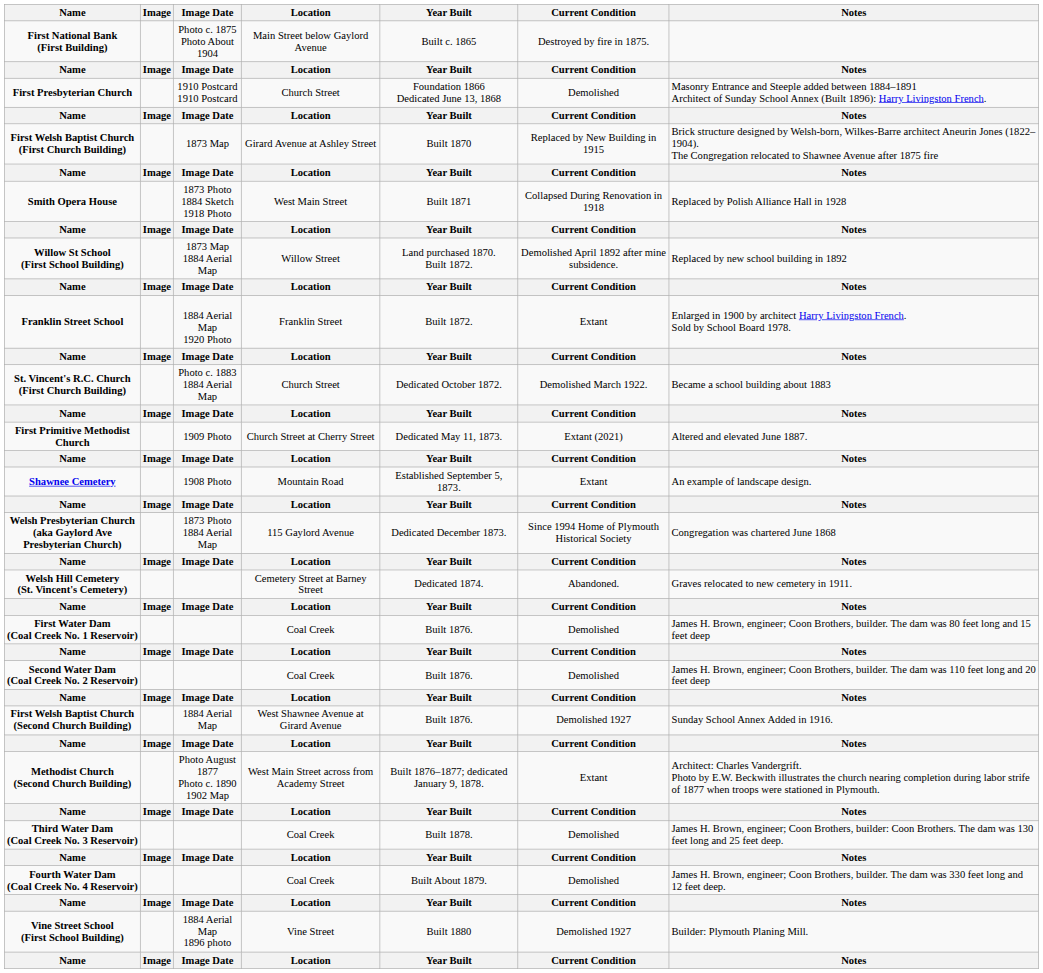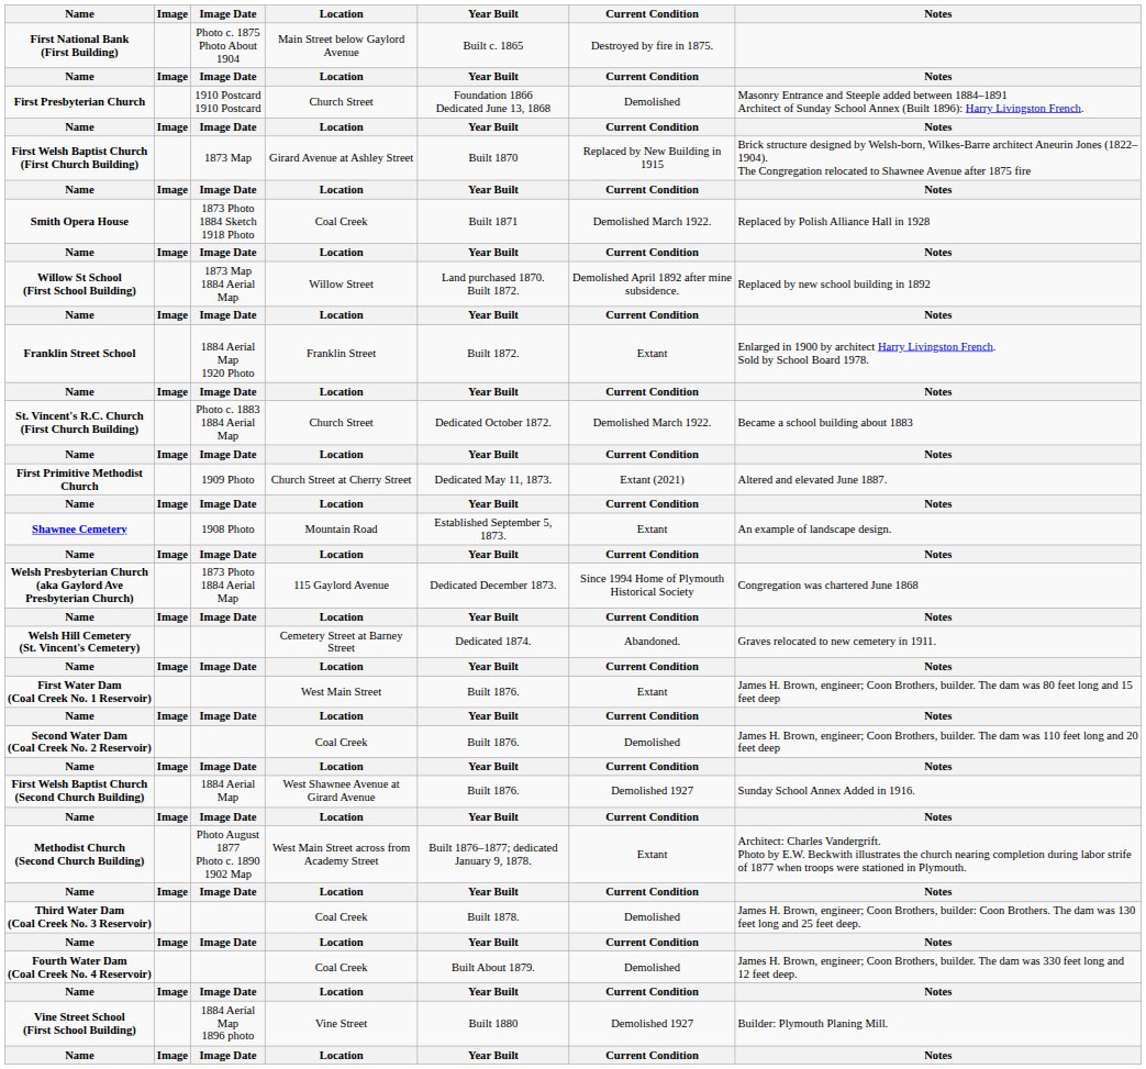 <table class="wikitable sortable">
 <tr>
 <th class="unsortable">Name</th>
 <th class="unsortable">Image</th>
 <th class="unsortable">Image Date</th>
 <th class="unsortable">Location</th>
 <th class="unsortable">Year Built</th>
 <th class="unsortable">Current Condition</th>
 <th class="unsortable">Notes</th>
 </tr>
 <tr>
 <td align=center><strong>First National Bank</strong><br><strong>(First Building)</strong></td>
 <td><br></td>
 <td align=center>Photo c. 1875<br>Photo About 1904</td>
 <td align=center>Main Street below Gaylord Avenue</td>
 <td align=center>Built c. 1865</td>
 <td align=center>Destroyed by fire in 1875.</td>
 <td align=left></td>
 </tr>
 <tr>
 <th class="unsortable">Name</th>
 <th class="unsortable">Image</th>
 <th class="unsortable">Image Date</th>
 <th class="unsortable">Location</th>
 <th class="unsortable">Year Built</th>
 <th class="unsortable">Current Condition</th>
 <th class="unsortable">Notes</th>
 </tr>
 <tr>
 <td align=center><strong>First Presbyterian Church</strong></td>
 <td><br></td>
 <td align=center>1910 Postcard<br>1910 Postcard</td>
 <td align=center>Church Street</td>
 <td align=center>Foundation 1866<br>Dedicated June 13, 1868</td>
 <td align=center>Demolished</td>
 <td align=left>Masonry Entrance and Steeple added between 1884–1891<br>Architect of Sunday School Annex (Built 1896): <a href='#'>Harry Livingston French</a>.</td>
 </tr>
 <tr>
 <th class="unsortable">Name</th>
 <th class="unsortable">Image</th>
 <th class="unsortable">Image Date</th>
 <th class="unsortable">Location</th>
 <th class="unsortable">Year Built</th>
 <th class="unsortable">Current Condition</th>
 <th class="unsortable">Notes</th>
 </tr>
 <tr>
 <td align=center><strong>First Welsh Baptist Church</strong><br><strong>(First Church Building)</strong></td>
 <td></td>
 <td align=center>1873 Map</td>
 <td align=center>Girard Avenue at Ashley Street</td>
 <td align=center>Built 1870</td>
 <td align=center>Replaced by New Building in 1915</td>
 <td align=left>Brick structure designed by Welsh-born, Wilkes-Barre architect Aneurin Jones (1822–1904).<br>The Congregation relocated to Shawnee Avenue after 1875 fire</td>
 </tr>
 <tr>
 <th class="unsortable">Name</th>
 <th class="unsortable">Image</th>
 <th class="unsortable">Image Date</th>
 <th class="unsortable">Location</th>
 <th class="unsortable">Year Built</th>
 <th class="unsortable">Current Condition</th>
 <th class="unsortable">Notes</th>
 </tr>
 <tr>
 <td align=center><strong>Smith Opera House</strong></td>
 <td><br><br></td>
 <td align=center>1873 Photo<br>1884 Sketch<br>1918 Photo</td>
-<td align=center>West Main Street</td>
+<td align=center>Coal Creek</td>
 <td align=center>Built 1871</td>
-<td align=center>Collapsed During Renovation in 1918</td>
+<td align=center>Demolished March 1922.</td>
 <td align=left>Replaced by Polish Alliance Hall in 1928</td>
 </tr>
 <tr>
 <th class="unsortable">Name</th>
 <th class="unsortable">Image</th>
 <th class="unsortable">Image Date</th>
 <th class="unsortable">Location</th>
 <th class="unsortable">Year Built</th>
 <th class="unsortable">Current Condition</th>
 <th class="unsortable">Notes</th>
 </tr>
 <tr>
 <td align=center><strong>Willow St School</strong><br><strong>(First School Building)</strong></td>
 <td><br></td>
 <td align=center>1873 Map<br>1884 Aerial Map</td>
 <td align=center>Willow Street</td>
 <td align=center>Land purchased 1870.<br>Built 1872.</td>
 <td align=center>Demolished April 1892 after mine subsidence.</td>
 <td align=left>Replaced by new school building in 1892</td>
 </tr>
 <tr>
 <th class="unsortable">Name</th>
 <th class="unsortable">Image</th>
 <th class="unsortable">Image Date</th>
 <th class="unsortable">Location</th>
 <th class="unsortable">Year Built</th>
 <th class="unsortable">Current Condition</th>
 <th class="unsortable">Notes</th>
 </tr>
 <tr>
 <td align=center><strong>Franklin Street School</strong></td>
 <td><br></td>
 <td align=center><br>1884 Aerial Map<br>1920 Photo</td>
 <td align=center>Franklin Street</td>
 <td align=center>Built 1872.</td>
 <td align=center>Extant</td>
 <td align=left>Enlarged in 1900 by architect <a href='#'>Harry Livingston French</a>.<br>Sold by School Board 1978.</td>
 </tr>
 <tr>
 <th class="unsortable">Name</th>
 <th class="unsortable">Image</th>
 <th class="unsortable">Image Date</th>
 <th class="unsortable">Location</th>
 <th class="unsortable">Year Built</th>
 <th class="unsortable">Current Condition</th>
 <th class="unsortable">Notes</th>
 </tr>
 <tr>
 <td align=center><strong>St. Vincent's R.C. Church</strong><br><strong>(First Church Building)</strong></td>
 <td><br></td>
 <td align=center>Photo c. 1883<br>1884 Aerial Map</td>
 <td align=center>Church Street</td>
 <td align=center>Dedicated October 1872.</td>
 <td align=center>Demolished March 1922.</td>
 <td align=left>Became a school building about 1883</td>
 </tr>
 <tr>
 <th class="unsortable">Name</th>
 <th class="unsortable">Image</th>
 <th class="unsortable">Image Date</th>
 <th class="unsortable">Location</th>
 <th class="unsortable">Year Built</th>
 <th class="unsortable">Current Condition</th>
 <th class="unsortable">Notes</th>
 </tr>
 <tr>
 <td align=center><strong>First Primitive Methodist Church</strong></td>
 <td></td>
 <td align=center>1909 Photo</td>
 <td align=center>Church Street at Cherry Street</td>
 <td align=center>Dedicated May 11, 1873.</td>
 <td align=center>Extant (2021)</td>
 <td align=left>Altered and elevated June 1887.</td>
 </tr>
 <tr>
 <th class="unsortable">Name</th>
 <th class="unsortable">Image</th>
 <th class="unsortable">Image Date</th>
 <th class="unsortable">Location</th>
 <th class="unsortable">Year Built</th>
 <th class="unsortable">Current Condition</th>
 <th class="unsortable">Notes</th>
 </tr>
 <tr>
 <td align=center><a href='#'><strong>Shawnee Cemetery</strong></a></td>
 <td></td>
 <td align=center>1908 Photo</td>
 <td align=center>Mountain Road</td>
 <td align=center>Established September 5, 1873.</td>
 <td align=center>Extant</td>
 <td align=left>An example of landscape design.</td>
 </tr>
 <tr>
 <th class="unsortable">Name</th>
 <th class="unsortable">Image</th>
 <th class="unsortable">Image Date</th>
 <th class="unsortable">Location</th>
 <th class="unsortable">Year Built</th>
 <th class="unsortable">Current Condition</th>
 <th class="unsortable">Notes</th>
 </tr>
 <tr>
 <td align=center><strong>Welsh Presbyterian Church</strong><br><strong>(aka Gaylord Ave Presbyterian Church)</strong></td>
 <td><br></td>
 <td align=center>1873 Photo<br>1884 Aerial Map</td>
 <td align=center>115 Gaylord Avenue</td>
 <td align=center>Dedicated December 1873.</td>
 <td align=center>Since 1994 Home of Plymouth Historical Society</td>
 <td align=left>Congregation was chartered June 1868</td>
 </tr>
 <tr>
 <th class="unsortable">Name</th>
 <th class="unsortable">Image</th>
 <th class="unsortable">Image Date</th>
 <th class="unsortable">Location</th>
 <th class="unsortable">Year Built</th>
 <th class="unsortable">Current Condition</th>
 <th class="unsortable">Notes</th>
 </tr>
 <tr>
 <td align=center><strong>Welsh Hill Cemetery</strong><br><strong>(St. Vincent's Cemetery)</strong></td>
 <td></td>
 <td align=center></td>
 <td align=center>Cemetery Street at Barney Street</td>
 <td align=center>Dedicated 1874.</td>
 <td align=center>Abandoned.</td>
 <td align=left>Graves relocated to new cemetery in 1911.</td>
 </tr>
 <tr>
 <th class="unsortable">Name</th>
 <th class="unsortable">Image</th>
 <th class="unsortable">Image Date</th>
 <th class="unsortable">Location</th>
 <th class="unsortable">Year Built</th>
 <th class="unsortable">Current Condition</th>
 <th class="unsortable">Notes</th>
 </tr>
 <tr>
 <td align=center><strong>First Water Dam</strong><br><strong>(Coal Creek No. 1 Reservoir)</strong></td>
 <td></td>
 <td align=center></td>
-<td align=center>Coal Creek</td>
+<td align=center>West Main Street</td>
 <td align=center>Built 1876.</td>
-<td align=center>Demolished</td>
+<td align=center>Extant</td>
 <td align=left>James H. Brown, engineer; Coon Brothers, builder. The dam was 80 feet long and 15 feet deep</td>
 </tr>
 <tr>
 <th class="unsortable">Name</th>
 <th class="unsortable">Image</th>
 <th class="unsortable">Image Date</th>
 <th class="unsortable">Location</th>
 <th class="unsortable">Year Built</th>
 <th class="unsortable">Current Condition</th>
 <th class="unsortable">Notes</th>
 </tr>
 <tr>
 <td align=center><strong>Second Water Dam</strong><br><strong>(Coal Creek No. 2 Reservoir)</strong></td>
 <td></td>
 <td align=center></td>
 <td align=center>Coal Creek</td>
 <td align=center>Built 1876.</td>
 <td align=center>Demolished</td>
 <td align=left>James H. Brown, engineer; Coon Brothers, builder. The dam was 110 feet long and 20 feet deep</td>
 </tr>
 <tr>
 <th class="unsortable">Name</th>
 <th class="unsortable">Image</th>
 <th class="unsortable">Image Date</th>
 <th class="unsortable">Location</th>
 <th class="unsortable">Year Built</th>
 <th class="unsortable">Current Condition</th>
 <th class="unsortable">Notes</th>
 </tr>
 <tr>
 <td align=center><strong>First Welsh Baptist Church</strong><br><strong>(Second Church Building)</strong></td>
 <td></td>
 <td align=center>1884 Aerial Map</td>
 <td align=center>West Shawnee Avenue at Girard Avenue</td>
 <td align=center>Built 1876.</td>
 <td align=center>Demolished 1927</td>
 <td align=left>Sunday School Annex Added in 1916.</td>
 </tr>
 <tr>
 <th class="unsortable">Name</th>
 <th class="unsortable">Image</th>
 <th class="unsortable">Image Date</th>
 <th class="unsortable">Location</th>
 <th class="unsortable">Year Built</th>
 <th class="unsortable">Current Condition</th>
 <th class="unsortable">Notes</th>
 </tr>
 <tr>
 <td align=center><strong>Methodist Church</strong><br><strong>(Second Church Building)</strong></td>
 <td><br><br></td>
 <td align=center>Photo August 1877<br>Photo c. 1890<br>1902 Map</td>
 <td align=center>West Main Street across from Academy Street</td>
 <td align=center>Built 1876–1877; dedicated January 9, 1878.</td>
 <td align=center>Extant</td>
 <td align=left>Architect: Charles Vandergrift.<br>Photo by E.W. Beckwith illustrates the church nearing completion during labor strife of 1877 when troops were stationed in Plymouth.</td>
 </tr>
 <tr>
 <th class="unsortable">Name</th>
 <th class="unsortable">Image</th>
 <th class="unsortable">Image Date</th>
 <th class="unsortable">Location</th>
 <th class="unsortable">Year Built</th>
 <th class="unsortable">Current Condition</th>
 <th class="unsortable">Notes</th>
 </tr>
 <tr>
 <td align=center><strong>Third Water Dam</strong><br><strong>(Coal Creek No. 3 Reservoir)</strong></td>
 <td></td>
 <td align=center></td>
 <td align=center>Coal Creek</td>
 <td align=center>Built 1878.</td>
 <td align=center>Demolished</td>
 <td align=left>James H. Brown, engineer; Coon Brothers, builder: Coon Brothers. The dam was 130 feet long and 25 feet deep.</td>
 </tr>
 <tr>
 <th class="unsortable">Name</th>
 <th class="unsortable">Image</th>
 <th class="unsortable">Image Date</th>
 <th class="unsortable">Location</th>
 <th class="unsortable">Year Built</th>
 <th class="unsortable">Current Condition</th>
 <th class="unsortable">Notes</th>
 </tr>
 <tr>
 <td align=center><strong>Fourth Water Dam</strong><br><strong>(Coal Creek No. 4 Reservoir)</strong></td>
 <td></td>
 <td align=center></td>
 <td align=center>Coal Creek</td>
 <td align=center>Built About 1879.</td>
 <td align=center>Demolished</td>
 <td align=left>James H. Brown, engineer; Coon Brothers, builder. The dam was 330 feet long and 12 feet deep.</td>
 </tr>
 <tr>
 <th class="unsortable">Name</th>
 <th class="unsortable">Image</th>
 <th class="unsortable">Image Date</th>
 <th class="unsortable">Location</th>
 <th class="unsortable">Year Built</th>
 <th class="unsortable">Current Condition</th>
 <th class="unsortable">Notes</th>
 </tr>
 <tr>
 <td align=center><strong>Vine Street School</strong><br><strong>(First School Building)</strong></td>
 <td><br></td>
 <td align=center>1884 Aerial Map<br>1896 photo</td>
 <td align=center>Vine Street</td>
 <td align=center>Built 1880</td>
 <td align=center>Demolished 1927</td>
 <td align=left>Builder: Plymouth Planing Mill.</td>
 </tr>
 <tr>
 <th class="unsortable">Name</th>
 <th class="unsortable">Image</th>
 <th class="unsortable">Image Date</th>
 <th class="unsortable">Location</th>
 <th class="unsortable">Year Built</th>
 <th class="unsortable">Current Condition</th>
 <th class="unsortable">Notes</th>
 </tr>
 </table>
